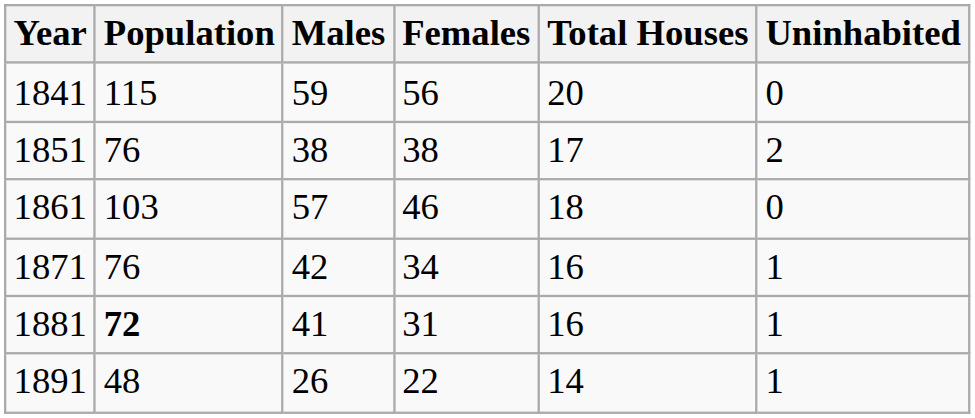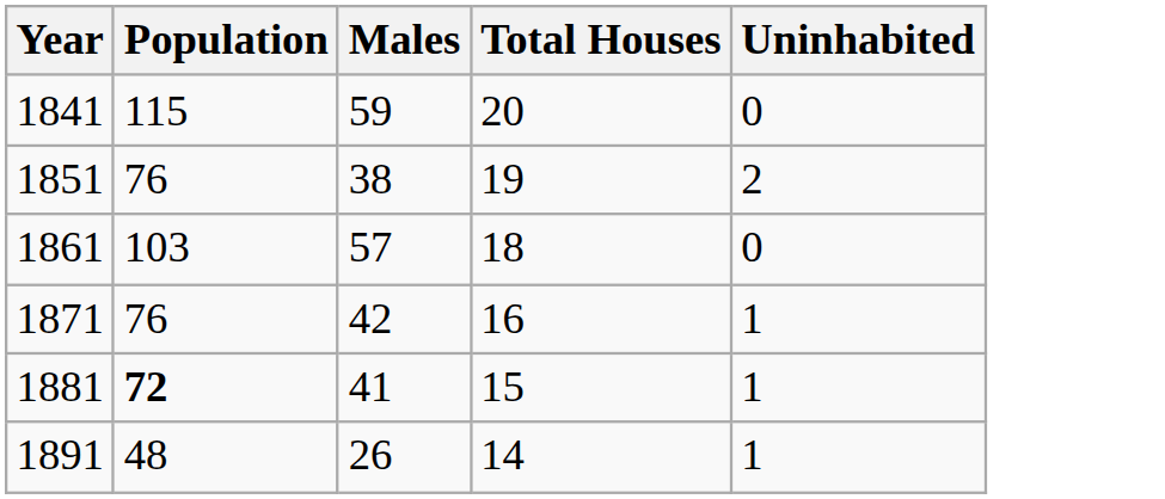 <table class="wikitable">
 <tr>
 <th>Year</th>
 <th>Population</th>
 <th>Males</th>
-<th>Females</th>
 <th>Total Houses</th>
 <th>Uninhabited</th>
 </tr>
 <tr>
 <td>1841</td>
 <td>115</td>
 <td>59</td>
-<td>56</td>
 <td>20</td>
 <td>0</td>
 </tr>
 <tr>
 <td>1851</td>
 <td>76</td>
 <td>38</td>
-<td>38</td>
-<td>17</td>
+<td>19</td>
 <td>2</td>
 </tr>
 <tr>
 <td>1861</td>
 <td>103</td>
 <td>57</td>
-<td>46</td>
 <td>18</td>
 <td>0</td>
 </tr>
 <tr>
 <td>1871</td>
 <td>76</td>
 <td>42</td>
-<td>34</td>
 <td>16</td>
 <td>1</td>
 </tr>
 <tr>
 <td>1881</td>
 <td><strong>72</strong></td>
 <td>41</td>
-<td>31</td>
-<td>16</td>
+<td>15</td>
 <td>1</td>
 </tr>
 <tr>
 <td>1891</td>
 <td>48</td>
 <td>26</td>
-<td>22</td>
 <td>14</td>
 <td>1</td>
 </tr>
 </table>
